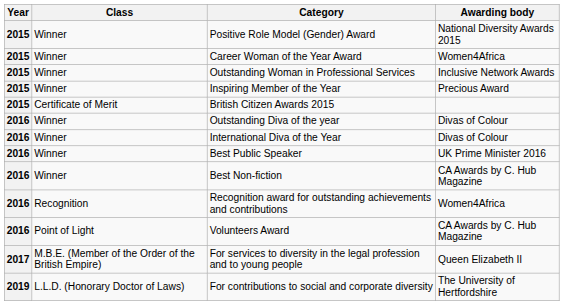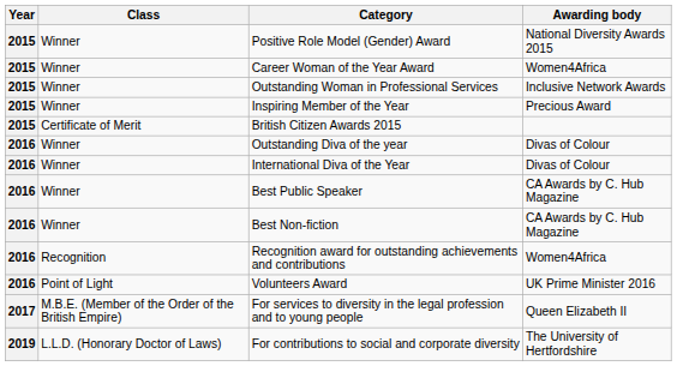 <table class="wikitable">
 <tr>
 <th scope="col">Year</th>
 <th scope="col">Class</th>
 <th scope="col">Category</th>
 <th scope="col">Awarding body</th>
 </tr>
 <tr>
 <th scope="row">2015</th>
 <td>Winner</td>
 <td>Positive Role Model (Gender) Award</td>
 <td>National Diversity Awards 2015</td>
 </tr>
 <tr>
 <th scope="row">2015</th>
 <td>Winner</td>
 <td>Career Woman of the Year Award</td>
 <td>Women4Africa</td>
 </tr>
 <tr>
 <th scope="row">2015</th>
 <td>Winner</td>
 <td>Outstanding Woman in Professional Services</td>
 <td>Inclusive Network Awards</td>
 </tr>
 <tr>
 <th scope="row">2015</th>
 <td>Winner</td>
 <td>Inspiring Member of the Year</td>
 <td>Precious Award</td>
 </tr>
 <tr>
 <th scope="row">2015</th>
 <td>Certificate of Merit</td>
 <td>British Citizen Awards 2015</td>
 <td></td>
 </tr>
 <tr>
 <th scope="row">2016</th>
 <td>Winner</td>
 <td>Outstanding Diva of the year</td>
 <td>Divas of Colour</td>
 </tr>
 <tr>
 <th scope="row">2016</th>
 <td>Winner</td>
 <td>International Diva of the Year</td>
 <td>Divas of Colour</td>
 </tr>
 <tr>
 <th scope="row">2016</th>
 <td>Winner</td>
 <td>Best Public Speaker</td>
-<td>UK Prime Minister 2016</td>
+<td>CA Awards by C. Hub Magazine</td>
 </tr>
 <tr>
 <th scope="row">2016</th>
 <td>Winner</td>
 <td>Best Non-fiction</td>
 <td>CA Awards by C. Hub Magazine</td>
 </tr>
 <tr>
 <th scope="row">2016</th>
 <td>Recognition</td>
 <td>Recognition award for outstanding achievements and contributions</td>
 <td>Women4Africa</td>
 </tr>
 <tr>
 <th scope="row">2016</th>
 <td>Point of Light</td>
 <td>Volunteers Award</td>
-<td>CA Awards by C. Hub Magazine</td>
+<td>UK Prime Minister 2016</td>
 </tr>
 <tr>
 <th scope="row">2017</th>
 <td>M.B.E. (Member of the Order of the British Empire)</td>
 <td>For services to diversity in the legal profession and to young people</td>
 <td>Queen Elizabeth II</td>
 </tr>
 <tr>
 <th scope="row">2019</th>
 <td>L.L.D. (Honorary Doctor of Laws)</td>
 <td>For contributions to social and corporate diversity</td>
 <td The University of Hertfordshire>The University of Hertfordshire</td>
 </tr>
 </table>
